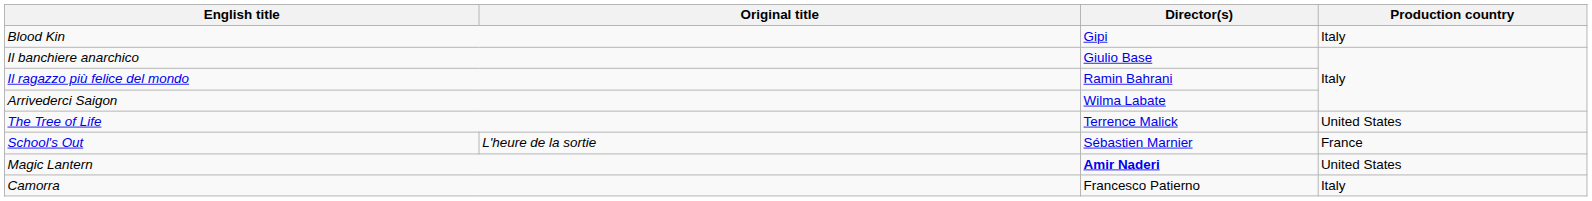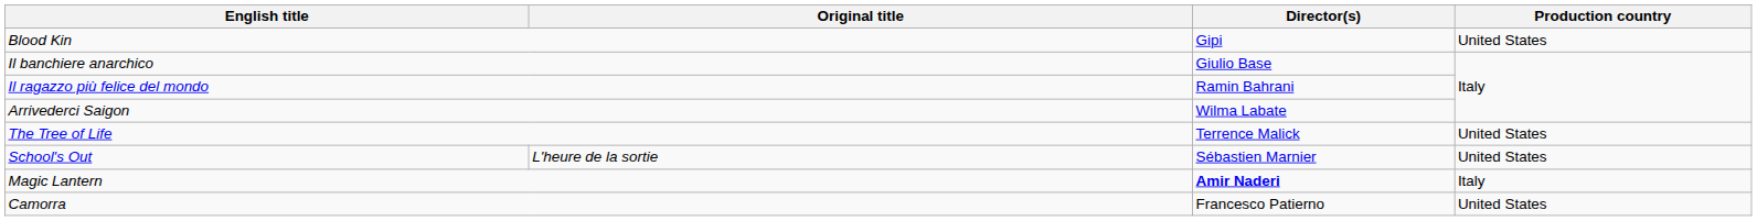 <table class="wikitable" style="width:95%; margin-bottom:2px">
 <tr>
 <th width="30%">English title</th>
 <th width="38%">Original title</th>
 <th width="15%">Director(s)</th>
 <th width="17%">Production country</th>
 </tr>
 <tr>
 <td colspan=2><em>Blood Kin</em></td>
 <td data-sort-value="Gipi"><a href='#'>Gipi</a></td>
-<td>Italy</td>
+<td>United States</td>
 </tr>
 <tr>
 <td colspan=2><em>Il banchiere anarchico</em></td>
 <td data-sort-value="Base"><a href='#'>Giulio Base</a></td>
 <td rowspan="3">Italy</td>
 </tr>
 <tr>
 <td colspan=2><em><a href='#'>Il ragazzo più felice del mondo</a></em></td>
 <td data-sort-value="Bahrani"><a href='#'>Ramin Bahrani</a></td>
 </tr>
 <tr>
 <td colspan=2><em>Arrivederci Saigon</em></td>
 <td data-sort-value="Labate"><a href='#'>Wilma Labate</a></td>
 </tr>
 <tr>
 <td colspan=2><em><a href='#'>The Tree of Life</a></em></td>
 <td data-sort-value="Malick"><a href='#'>Terrence Malick</a></td>
 <td>United States</td>
 </tr>
 <tr>
 <td><em><a href='#'>School's Out</a></em></td>
 <td data-sort-value="Heure"><em>L'heure de la sortie</em></td>
 <td data-sort-value="Marnier"><a href='#'>Sébastien Marnier</a></td>
-<td>France</td>
+<td>United States</td>
 </tr>
 <tr>
 <td colspan=2><em>Magic Lantern</em></td>
 <td data-sort-value="Naderi"><strong><a href='#'>Amir Naderi</a></strong></td>
-<td>United States</td>
+<td>Italy</td>
 </tr>
 <tr>
 <td colspan=2><em>Camorra</em></td>
 <td data-sort-value="Patierno">Francesco Patierno</td>
-<td>Italy</td>
+<td>United States</td>
 </tr>
 </table>
